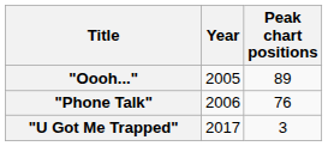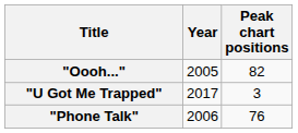 <table class="wikitable plainrowheaders" style="text-align:center;">
 <tr>
 <th scope="col" style="width:12em;">Title</th>
 <th scope="col" style="width:1em;">Year</th>
 <th scope="col" style="width:1em;">Peak chart positions</th>
 </tr>
 <tr>
 <th scope="row">"Oooh..."</th>
 <td>2005</td>
-<td>89</td>
+<td>82</td>
+</tr>
+<tr>
+<th scope="row">"U Got Me Trapped"</th>
+<td>2017</td>
+<td>3</td>
 </tr>
 <tr>
 <th scope="row">"Phone Talk"</th>
 <td>2006</td>
 <td>76</td>
 </tr>
-<tr>
-<th scope="row">"U Got Me Trapped"</th>
-<td>2017</td>
-<td>3</td>
-</tr>
 </table>
